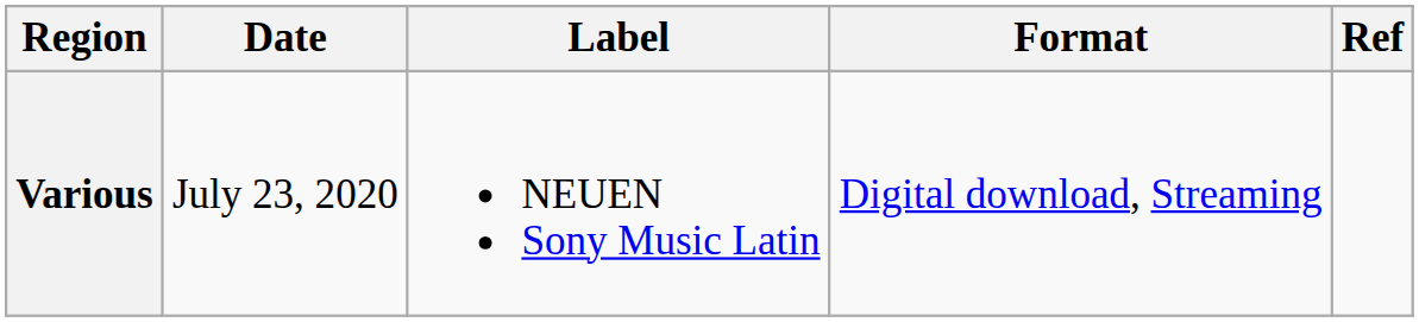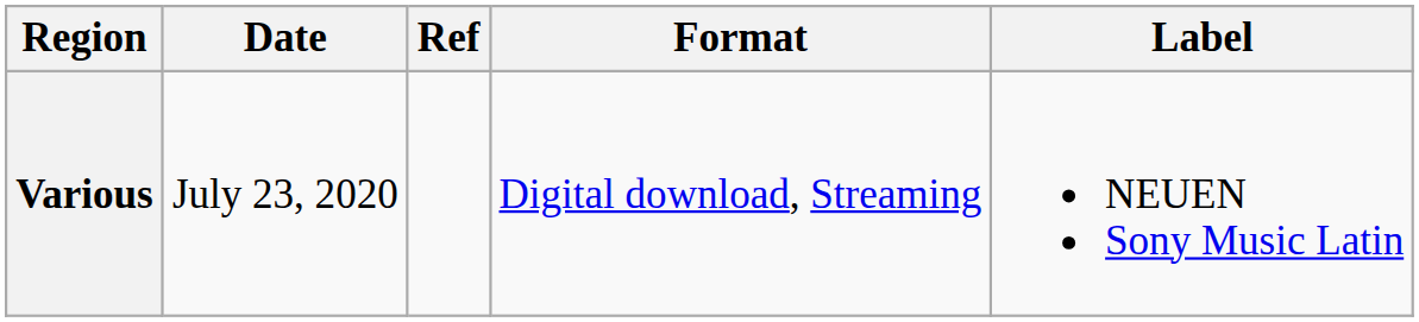 <table class="wikitable plainrowheaders">
 <tr>
 <th>Region</th>
 <th>Date</th>
+<th>Ref</th>
+<th>Format</th>
 <th>Label</th>
-<th>Format</th>
-<th>Ref</th>
 </tr>
 <tr>
 <th scope="row">Various</th>
 <td>July 23, 2020</td>
+<td></td>
+<td><a href='#'>Digital download</a>, <a href='#'>Streaming</a></td>
 <td><br><ul><li>NEUEN</li><li><a href='#'>Sony Music Latin</a></li></ul></td>
-<td><a href='#'>Digital download</a>, <a href='#'>Streaming</a></td>
-<td></td>
 </tr>
 </table>
